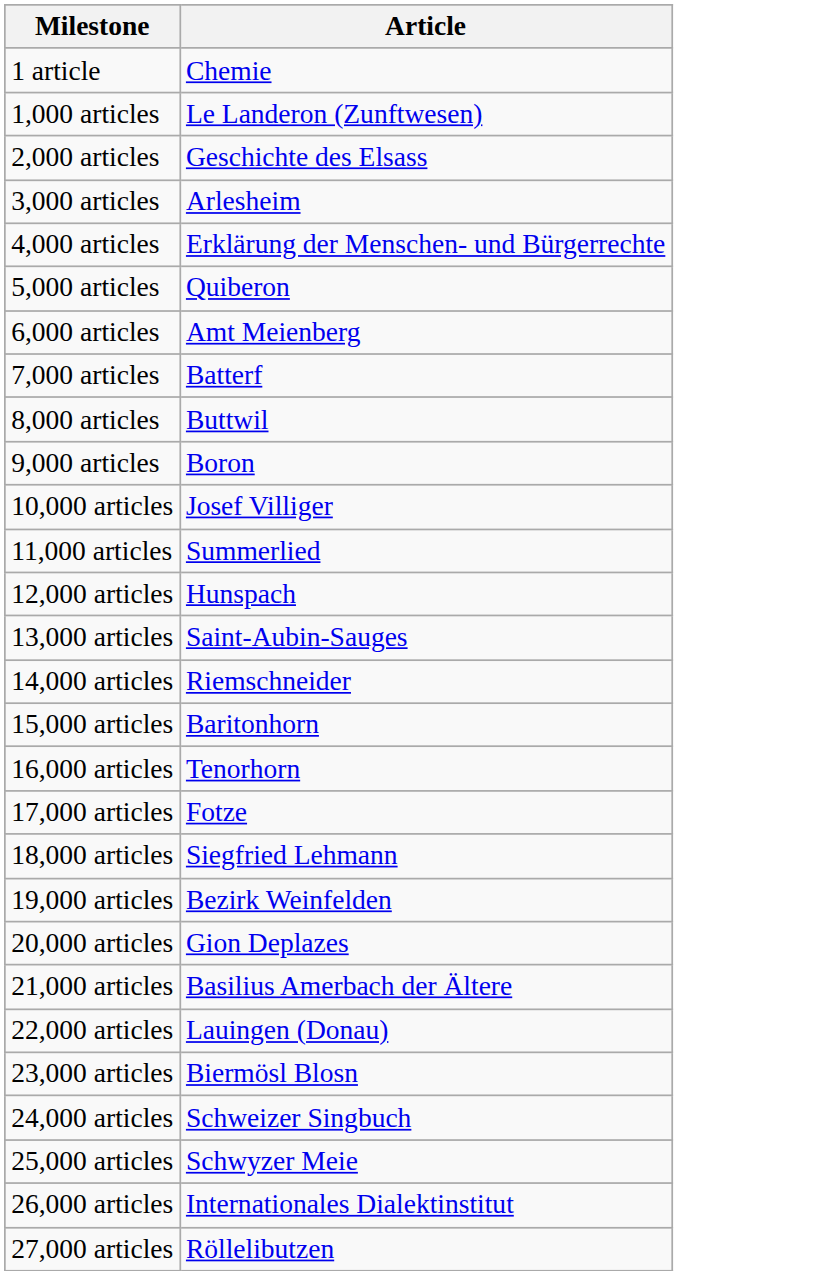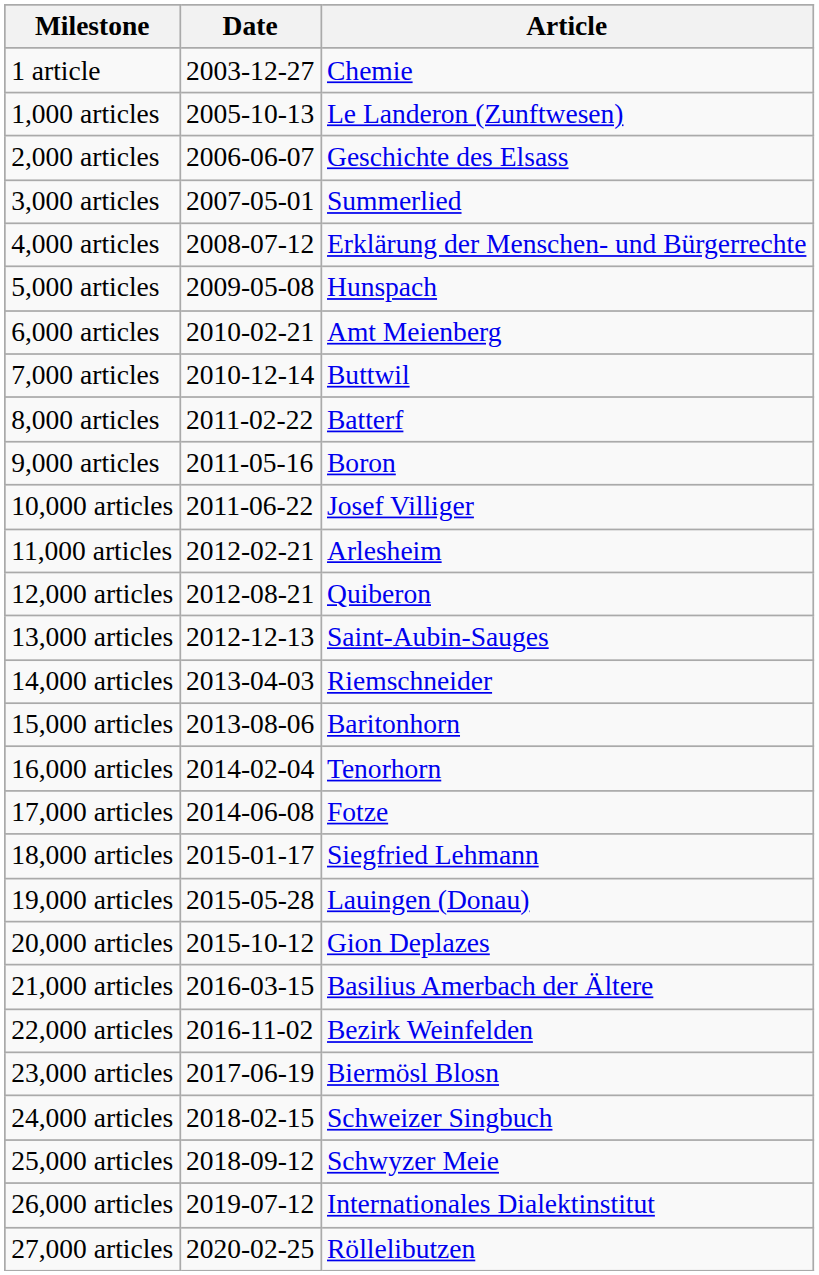 <table class="wikitable sortable">
 <tr>
 <th colspan="1">Milestone</th>
+<th colspan="1">Date</th>
 <th colspan="1">Article</th>
 </tr>
 <tr>
 <td>1 article</td>
+<td>2003-12-27</td>
 <td><a href='#'>Chemie</a></td>
 </tr>
 <tr>
 <td>1,000 articles</td>
+<td>2005-10-13</td>
 <td><a href='#'>Le Landeron (Zunftwesen)</a></td>
 </tr>
 <tr>
 <td>2,000 articles</td>
+<td>2006-06-07</td>
 <td><a href='#'>Geschichte des Elsass</a></td>
 </tr>
 <tr>
 <td>3,000 articles</td>
-<td><a href='#'>Arlesheim</a></td>
+<td>2007-05-01</td>
+<td><a href='#'>Summerlied</a></td>
 </tr>
 <tr>
 <td>4,000 articles</td>
+<td>2008-07-12</td>
 <td><a href='#'>Erklärung der Menschen- und Bürgerrechte</a></td>
 </tr>
 <tr>
 <td>5,000 articles</td>
-<td><a href='#'>Quiberon</a></td>
+<td>2009-05-08</td>
+<td><a href='#'>Hunspach</a></td>
 </tr>
 <tr>
 <td>6,000 articles</td>
+<td>2010-02-21</td>
 <td><a href='#'>Amt Meienberg</a></td>
 </tr>
 <tr>
 <td>7,000 articles</td>
+<td>2010-12-14</td>
+<td><a href='#'>Buttwil</a></td>
+</tr>
+<tr>
+<td>8,000 articles</td>
+<td>2011-02-22</td>
 <td><a href='#'>Batterf</a></td>
 </tr>
 <tr>
-<td>8,000 articles</td>
-<td><a href='#'>Buttwil</a></td>
-</tr>
-<tr>
 <td>9,000 articles</td>
+<td>2011-05-16</td>
 <td><a href='#'>Boron</a></td>
 </tr>
 <tr>
 <td>10,000 articles</td>
+<td>2011-06-22</td>
 <td><a href='#'>Josef Villiger</a></td>
 </tr>
 <tr>
 <td>11,000 articles</td>
-<td><a href='#'>Summerlied</a></td>
+<td>2012-02-21</td>
+<td><a href='#'>Arlesheim</a></td>
 </tr>
 <tr>
 <td>12,000 articles</td>
-<td><a href='#'>Hunspach</a></td>
+<td>2012-08-21</td>
+<td><a href='#'>Quiberon</a></td>
 </tr>
 <tr>
 <td>13,000 articles</td>
+<td>2012-12-13</td>
 <td><a href='#'>Saint-Aubin-Sauges</a></td>
 </tr>
 <tr>
 <td>14,000 articles</td>
+<td>2013-04-03</td>
 <td><a href='#'>Riemschneider</a></td>
 </tr>
 <tr>
 <td>15,000 articles</td>
+<td>2013-08-06</td>
 <td><a href='#'>Baritonhorn</a></td>
 </tr>
 <tr>
 <td>16,000 articles</td>
+<td>2014-02-04</td>
 <td><a href='#'>Tenorhorn</a></td>
 </tr>
 <tr>
 <td>17,000 articles</td>
+<td>2014-06-08</td>
 <td><a href='#'>Fotze</a></td>
 </tr>
 <tr>
 <td>18,000 articles</td>
+<td>2015-01-17</td>
 <td><a href='#'>Siegfried Lehmann</a></td>
 </tr>
 <tr>
 <td>19,000 articles</td>
-<td><a href='#'>Bezirk Weinfelden</a></td>
+<td>2015-05-28</td>
+<td><a href='#'>Lauingen (Donau)</a></td>
 </tr>
 <tr>
 <td>20,000 articles</td>
+<td>2015-10-12</td>
 <td><a href='#'>Gion Deplazes</a></td>
 </tr>
 <tr>
 <td>21,000 articles</td>
+<td>2016-03-15</td>
 <td><a href='#'>Basilius Amerbach der Ältere</a></td>
 </tr>
 <tr>
 <td>22,000 articles</td>
-<td><a href='#'>Lauingen (Donau)</a></td>
+<td>2016-11-02</td>
+<td><a href='#'>Bezirk Weinfelden</a></td>
 </tr>
 <tr>
 <td>23,000 articles</td>
+<td>2017-06-19</td>
 <td><a href='#'>Biermösl Blosn</a></td>
 </tr>
 <tr>
 <td>24,000 articles</td>
+<td>2018-02-15</td>
 <td><a href='#'>Schweizer Singbuch</a></td>
 </tr>
 <tr>
 <td>25,000 articles</td>
+<td>2018-09-12</td>
 <td><a href='#'>Schwyzer Meie</a></td>
 </tr>
 <tr>
 <td>26,000 articles</td>
+<td>2019-07-12</td>
 <td><a href='#'>Internationales Dialektinstitut</a></td>
 </tr>
 <tr>
 <td>27,000 articles</td>
+<td>2020-02-25</td>
 <td><a href='#'>Röllelibutzen</a></td>
 </tr>
 </table>
